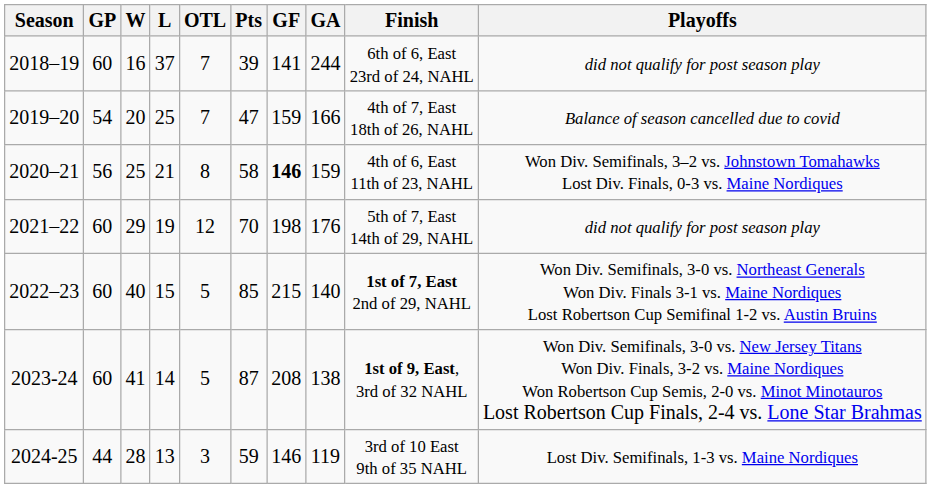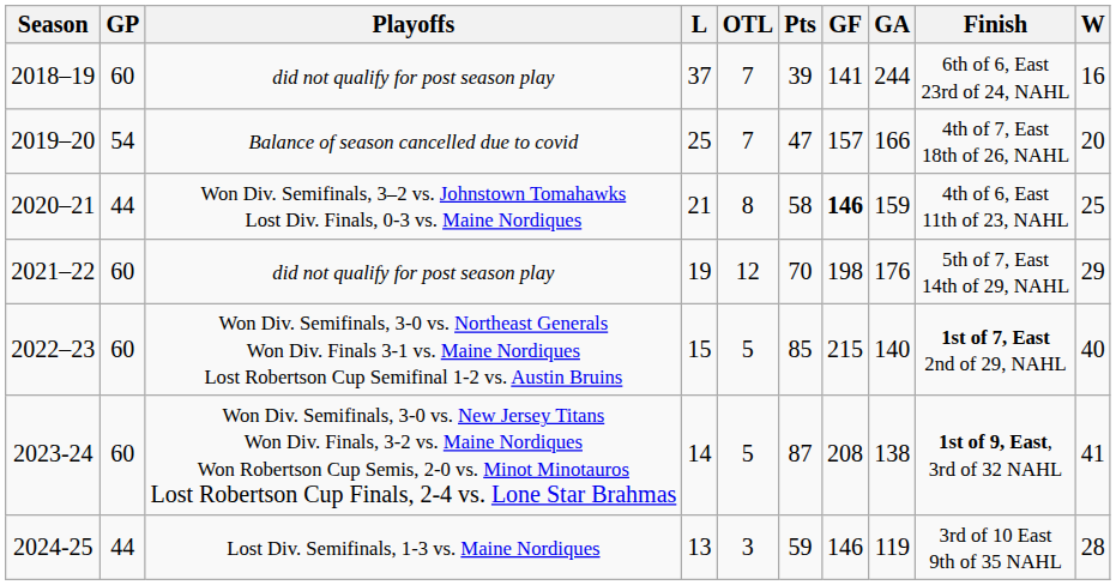 <table class="wikitable" style="text-align:center">
 <tr>
 <th>Season</th>
 <th>GP</th>
-<th>W</th>
+<th>Playoffs</th>
 <th>L</th>
 <th>OTL</th>
 <th>Pts</th>
 <th>GF</th>
 <th>GA</th>
 <th>Finish</th>
-<th>Playoffs</th>
+<th>W</th>
 </tr>
 <tr>
 <td>2018–19</td>
 <td>60</td>
-<td>16</td>
+<td><small><em>did not qualify for post season play</em></small></td>
 <td>37</td>
 <td>7</td>
 <td>39</td>
 <td>141</td>
 <td>244</td>
 <td><small>6th of 6, East<br>23rd of 24, NAHL</small></td>
-<td><small><em>did not qualify for post season play</em></small></td>
+<td>16</td>
 </tr>
 <tr>
 <td>2019–20</td>
 <td>54</td>
-<td>20</td>
+<td><small><em>Balance of season cancelled due to covid</em></small></td>
 <td>25</td>
 <td>7</td>
 <td>47</td>
-<td>159</td>
+<td>157</td>
 <td>166</td>
 <td><small>4th of 7, East<br>18th of 26, NAHL</small></td>
-<td><small><em>Balance of season cancelled due to covid</em></small></td>
+<td>20</td>
 </tr>
 <tr>
 <td>2020–21</td>
-<td>56</td>
-<td>25</td>
+<td>44</td>
+<td><small>Won Div. Semifinals, 3–2 vs. <a href='#'>Johnstown Tomahawks</a><br>Lost Div. Finals, 0-3 vs. <a href='#'>Maine Nordiques</a></small></td>
 <td>21</td>
 <td>8</td>
 <td>58</td>
 <td><strong>146</strong></td>
 <td>159</td>
 <td><small>4th of 6, East<br>11th of 23, NAHL</small></td>
-<td><small>Won Div. Semifinals, 3–2 vs. <a href='#'>Johnstown Tomahawks</a><br>Lost Div. Finals, 0-3 vs. <a href='#'>Maine Nordiques</a></small></td>
+<td>25</td>
 </tr>
 <tr>
 <td>2021–22</td>
 <td>60</td>
-<td>29</td>
+<td><small><em>did not qualify for post season play</em></small></td>
 <td>19</td>
 <td>12</td>
 <td>70</td>
 <td>198</td>
 <td>176</td>
 <td><small>5th of 7, East<br>14th of 29, NAHL</small></td>
-<td><small><em>did not qualify for post season play</em></small></td>
+<td>29</td>
 </tr>
 <tr>
 <td>2022–23</td>
 <td>60</td>
-<td>40</td>
+<td><small>Won Div. Semifinals, 3-0 vs. <a href='#'>Northeast Generals</a></small><br><small>Won Div. Finals 3-1 vs. <a href='#'>Maine Nordiques</a></small><br><small>Lost Robertson Cup Semifinal 1-2 vs. <a href='#'>Austin Bruins</a></small></td>
 <td>15</td>
 <td>5</td>
 <td>85</td>
 <td>215</td>
 <td>140</td>
 <td><small><strong>1st of 7, East</strong><br>2nd of 29, NAHL</small></td>
-<td><small>Won Div. Semifinals, 3-0 vs. <a href='#'>Northeast Generals</a></small><br><small>Won Div. Finals 3-1 vs. <a href='#'>Maine Nordiques</a></small><br><small>Lost Robertson Cup Semifinal 1-2 vs. <a href='#'>Austin Bruins</a></small></td>
+<td>40</td>
 </tr>
 <tr>
 <td>2023-24</td>
 <td>60</td>
-<td>41</td>
+<td><small>Won Div. Semifinals, 3-0 vs. <a href='#'>New Jersey Titans</a></small><br><small>Won Div. Finals, 3-2 vs. <a href='#'>Maine Nordiques</a></small><br> <small>Won Robertson Cup Semis, 2-0 vs. <a href='#'>Minot Minotauros</a></small><br>Lost Robertson Cup Finals, 2-4 vs. <a href='#'>Lone Star Brahmas</a></td>
 <td>14</td>
 <td>5</td>
 <td>87</td>
 <td>208</td>
 <td>138</td>
 <td><small> <strong>1st of 9, East</strong>,<br> 3rd of 32 NAHL</small></td>
-<td><small>Won Div. Semifinals, 3-0 vs. <a href='#'>New Jersey Titans</a></small><br><small>Won Div. Finals, 3-2 vs. <a href='#'>Maine Nordiques</a></small><br> <small>Won Robertson Cup Semis, 2-0 vs. <a href='#'>Minot Minotauros</a></small><br>Lost Robertson Cup Finals, 2-4 vs. <a href='#'>Lone Star Brahmas</a></td>
+<td>41</td>
 </tr>
 <tr>
 <td>2024-25</td>
 <td>44</td>
-<td>28</td>
+<td><small>Lost Div. Semifinals, 1-3 vs. <a href='#'>Maine Nordiques</a></small></td>
 <td>13</td>
 <td>3</td>
 <td>59</td>
 <td>146</td>
 <td>119</td>
 <td><small>3rd of 10 East<br> 9th of 35 NAHL </small></td>
-<td><small>Lost Div. Semifinals, 1-3 vs. <a href='#'>Maine Nordiques</a></small></td>
+<td>28</td>
 </tr>
 </table>
